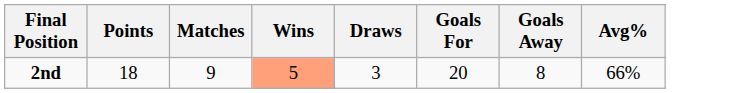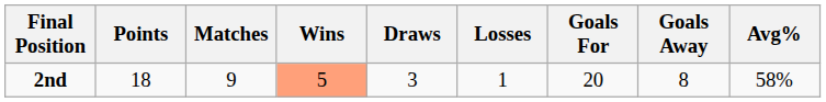 <table class="wikitable" style="font-size: 95%; text-align: center;">
 <tr>
 <th width=60>Final Position</th>
 <th width=60>Points</th>
 <th width=60>Matches</th>
 <th width=60>Wins</th>
 <th width=60>Draws</th>
+<th width=60>Losses</th>
 <th width=60>Goals For</th>
 <th width=60>Goals Away</th>
 <th width=60>Avg%</th>
 </tr>
 <tr>
 <td><strong>2nd</strong></td>
 <td>18</td>
 <td>9</td>
 <td style="background: lightsalmon;">5</td>
 <td>3</td>
+<td>1</td>
 <td>20</td>
 <td>8</td>
-<td>66%</td>
+<td>58%</td>
 </tr>
 </table>
